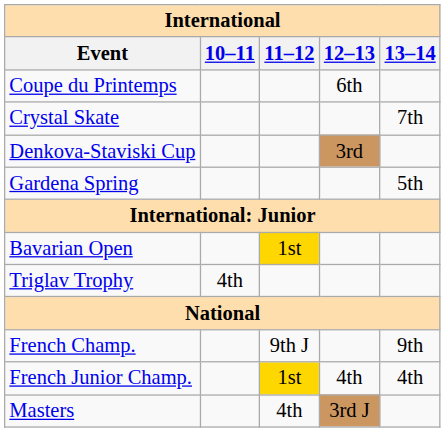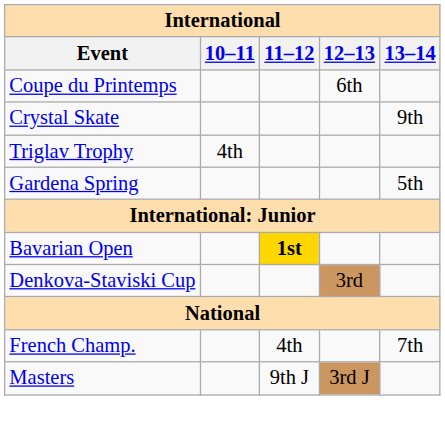 <table class="wikitable" style="text-align:center">
 <tr>
 <th style="background-color: #ffdead; " colspan=5 align=center>International</th>
 </tr>
 <tr>
 <th>Event</th>
 <th><a href='#'>10–11</a></th>
 <th><a href='#'>11–12</a></th>
 <th><a href='#'>12–13</a></th>
 <th><a href='#'>13–14</a></th>
 </tr>
 <tr>
 <td align=left><a href='#'>Coupe du Printemps</a></td>
 <td></td>
 <td></td>
 <td>6th</td>
 <td></td>
 </tr>
 <tr>
 <td align=left><a href='#'>Crystal Skate</a></td>
 <td></td>
 <td></td>
 <td></td>
-<td>7th</td>
+<td>9th</td>
 </tr>
 <tr>
-<td align=left><a href='#'>Denkova-Staviski Cup</a></td>
+<td align=left><a href='#'>Triglav Trophy</a></td>
+<td>4th</td>
 <td></td>
 <td></td>
-<td bgcolor=cc966>3rd</td>
 <td></td>
 </tr>
 <tr>
 <td align=left><a href='#'>Gardena Spring</a></td>
 <td></td>
 <td></td>
 <td></td>
 <td>5th</td>
 </tr>
 <tr>
 <th style="background-color: #ffdead; " colspan=5 align=center>International: Junior</th>
 </tr>
 <tr>
 <td align=left><a href='#'>Bavarian Open</a></td>
 <td></td>
-<td bgcolor=gold>1st</td>
+<td bgcolor=gold><strong>1st</strong></td>
 <td></td>
 <td></td>
 </tr>
 <tr>
-<td align=left><a href='#'>Triglav Trophy</a></td>
-<td>4th</td>
+<td align=left><a href='#'>Denkova-Staviski Cup</a></td>
 <td></td>
 <td></td>
+<td bgcolor=cc966>3rd</td>
 <td></td>
 </tr>
 <tr>
 <th style="background-color: #ffdead; " colspan=5 align=center>National</th>
 </tr>
 <tr>
 <td align=left><a href='#'>French Champ.</a></td>
 <td></td>
-<td>9th J</td>
+<td>4th</td>
 <td></td>
-<td>9th</td>
-</tr>
-<tr>
-<td align=left><a href='#'>French Junior Champ.</a></td>
-<td></td>
-<td bgcolor=gold>1st</td>
-<td>4th</td>
-<td>4th</td>
+<td>7th</td>
 </tr>
 <tr>
 <td align=left><a href='#'>Masters</a></td>
 <td></td>
-<td>4th</td>
+<td>9th J</td>
 <td bgcolor=cc966>3rd J</td>
 <td></td>
 </tr>
 </table>
